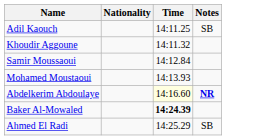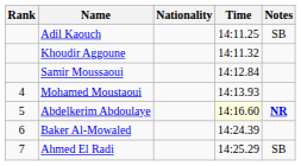 <table class="wikitable sortable" style="text-align:center;font-size:95%">
 <tr>
+<th>Rank</th>
 <th>Name</th>
 <th>Nationality</th>
 <th>Time</th>
 <th>Notes</th>
 </tr>
 <tr>
+<td></td>
 <td align=left><a href='#'>Adil Kaouch</a></td>
 <td align=left></td>
 <td>14:11.25</td>
 <td>SB</td>
 </tr>
 <tr>
+<td></td>
 <td align=left><a href='#'>Khoudir Aggoune</a></td>
 <td align=left></td>
 <td>14:11.32</td>
 <td></td>
 </tr>
 <tr>
+<td></td>
 <td align=left><a href='#'>Samir Moussaoui</a></td>
 <td align=left></td>
 <td>14:12.84</td>
 <td></td>
 </tr>
 <tr>
+<td>4</td>
 <td align=left><a href='#'>Mohamed Moustaoui</a></td>
 <td align=left></td>
 <td>14:13.93</td>
 <td></td>
 </tr>
 <tr>
+<td>5</td>
 <td align=left><a href='#'>Abdelkerim Abdoulaye</a></td>
 <td align=left></td>
 <td style="background: lightyellow;">14:16.60</td>
 <td><strong><a href='#'>NR</a></strong></td>
 </tr>
 <tr>
+<td>6</td>
 <td align=left><a href='#'>Baker Al-Mowaled</a></td>
 <td align=left></td>
-<td><strong>14:24.39</strong></td>
+<td>14:24.39</td>
 <td></td>
 </tr>
 <tr>
+<td>7</td>
 <td align=left><a href='#'>Ahmed El Radi</a></td>
 <td align=left></td>
 <td>14:25.29</td>
 <td>SB</td>
 </tr>
 </table>
